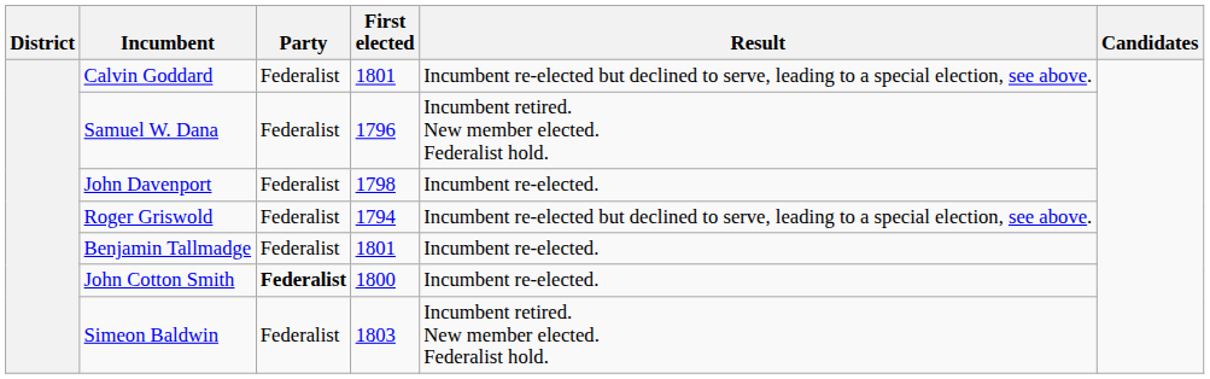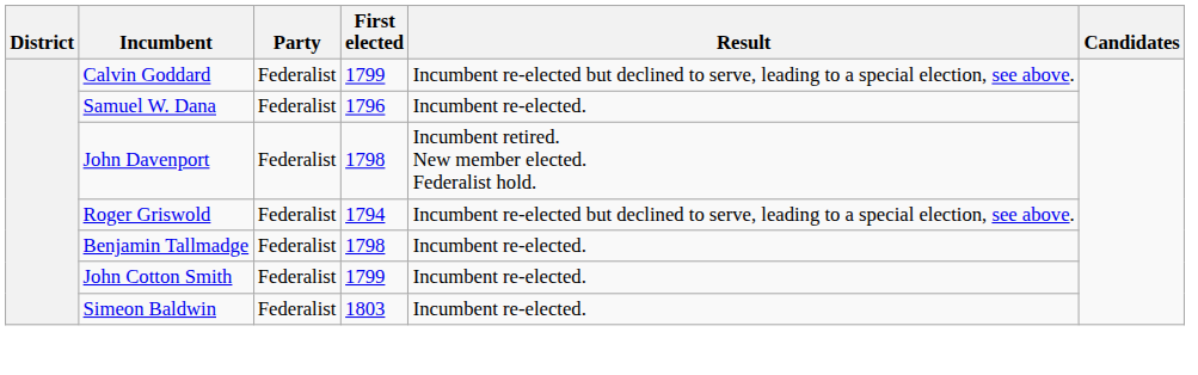 <table class=wikitable>
 <tr valign=bottom>
 <th>District</th>
 <th>Incumbent</th>
 <th>Party</th>
 <th>First<br>elected</th>
 <th>Result</th>
 <th>Candidates</th>
 </tr>
 <tr>
 <th rowspan=7><br></th>
 <td><a href='#'>Calvin Goddard</a></td>
 <td>Federalist</td>
-<td><a href='#'>1801 </a></td>
+<td><a href='#'>1799 </a></td>
 <td>Incumbent re-elected but declined to serve, leading to a special election, <a href='#'>see above</a>.</td>
 <td rowspan=7 nowrap></td>
 </tr>
 <tr>
 <td><a href='#'>Samuel W. Dana</a></td>
 <td>Federalist</td>
 <td><a href='#'>1796</a></td>
-<td>Incumbent retired.<br>New member elected.<br>Federalist hold.</td>
+<td>Incumbent re-elected.</td>
 </tr>
 <tr>
 <td><a href='#'>John Davenport</a></td>
 <td>Federalist</td>
 <td><a href='#'>1798</a></td>
-<td>Incumbent re-elected.</td>
+<td>Incumbent retired.<br>New member elected.<br>Federalist hold.</td>
 </tr>
 <tr>
 <td><a href='#'>Roger Griswold</a></td>
 <td>Federalist</td>
 <td><a href='#'>1794</a></td>
 <td>Incumbent re-elected but declined to serve, leading to a special election, <a href='#'>see above</a>.</td>
 </tr>
 <tr>
 <td><a href='#'>Benjamin Tallmadge</a></td>
 <td>Federalist</td>
-<td><a href='#'>1801 </a></td>
+<td><a href='#'>1798 </a></td>
 <td>Incumbent re-elected.</td>
 </tr>
 <tr>
 <td><a href='#'>John Cotton Smith</a></td>
-<td><strong>Federalist</strong></td>
-<td><a href='#'>1800</a></td>
+<td>Federalist</td>
+<td><a href='#'>1799</a></td>
 <td>Incumbent re-elected.</td>
 </tr>
 <tr>
 <td><a href='#'>Simeon Baldwin</a></td>
 <td>Federalist</td>
 <td><a href='#'>1803 </a></td>
-<td>Incumbent retired.<br>New member elected.<br>Federalist hold.</td>
+<td>Incumbent re-elected.</td>
 </tr>
 </table>
